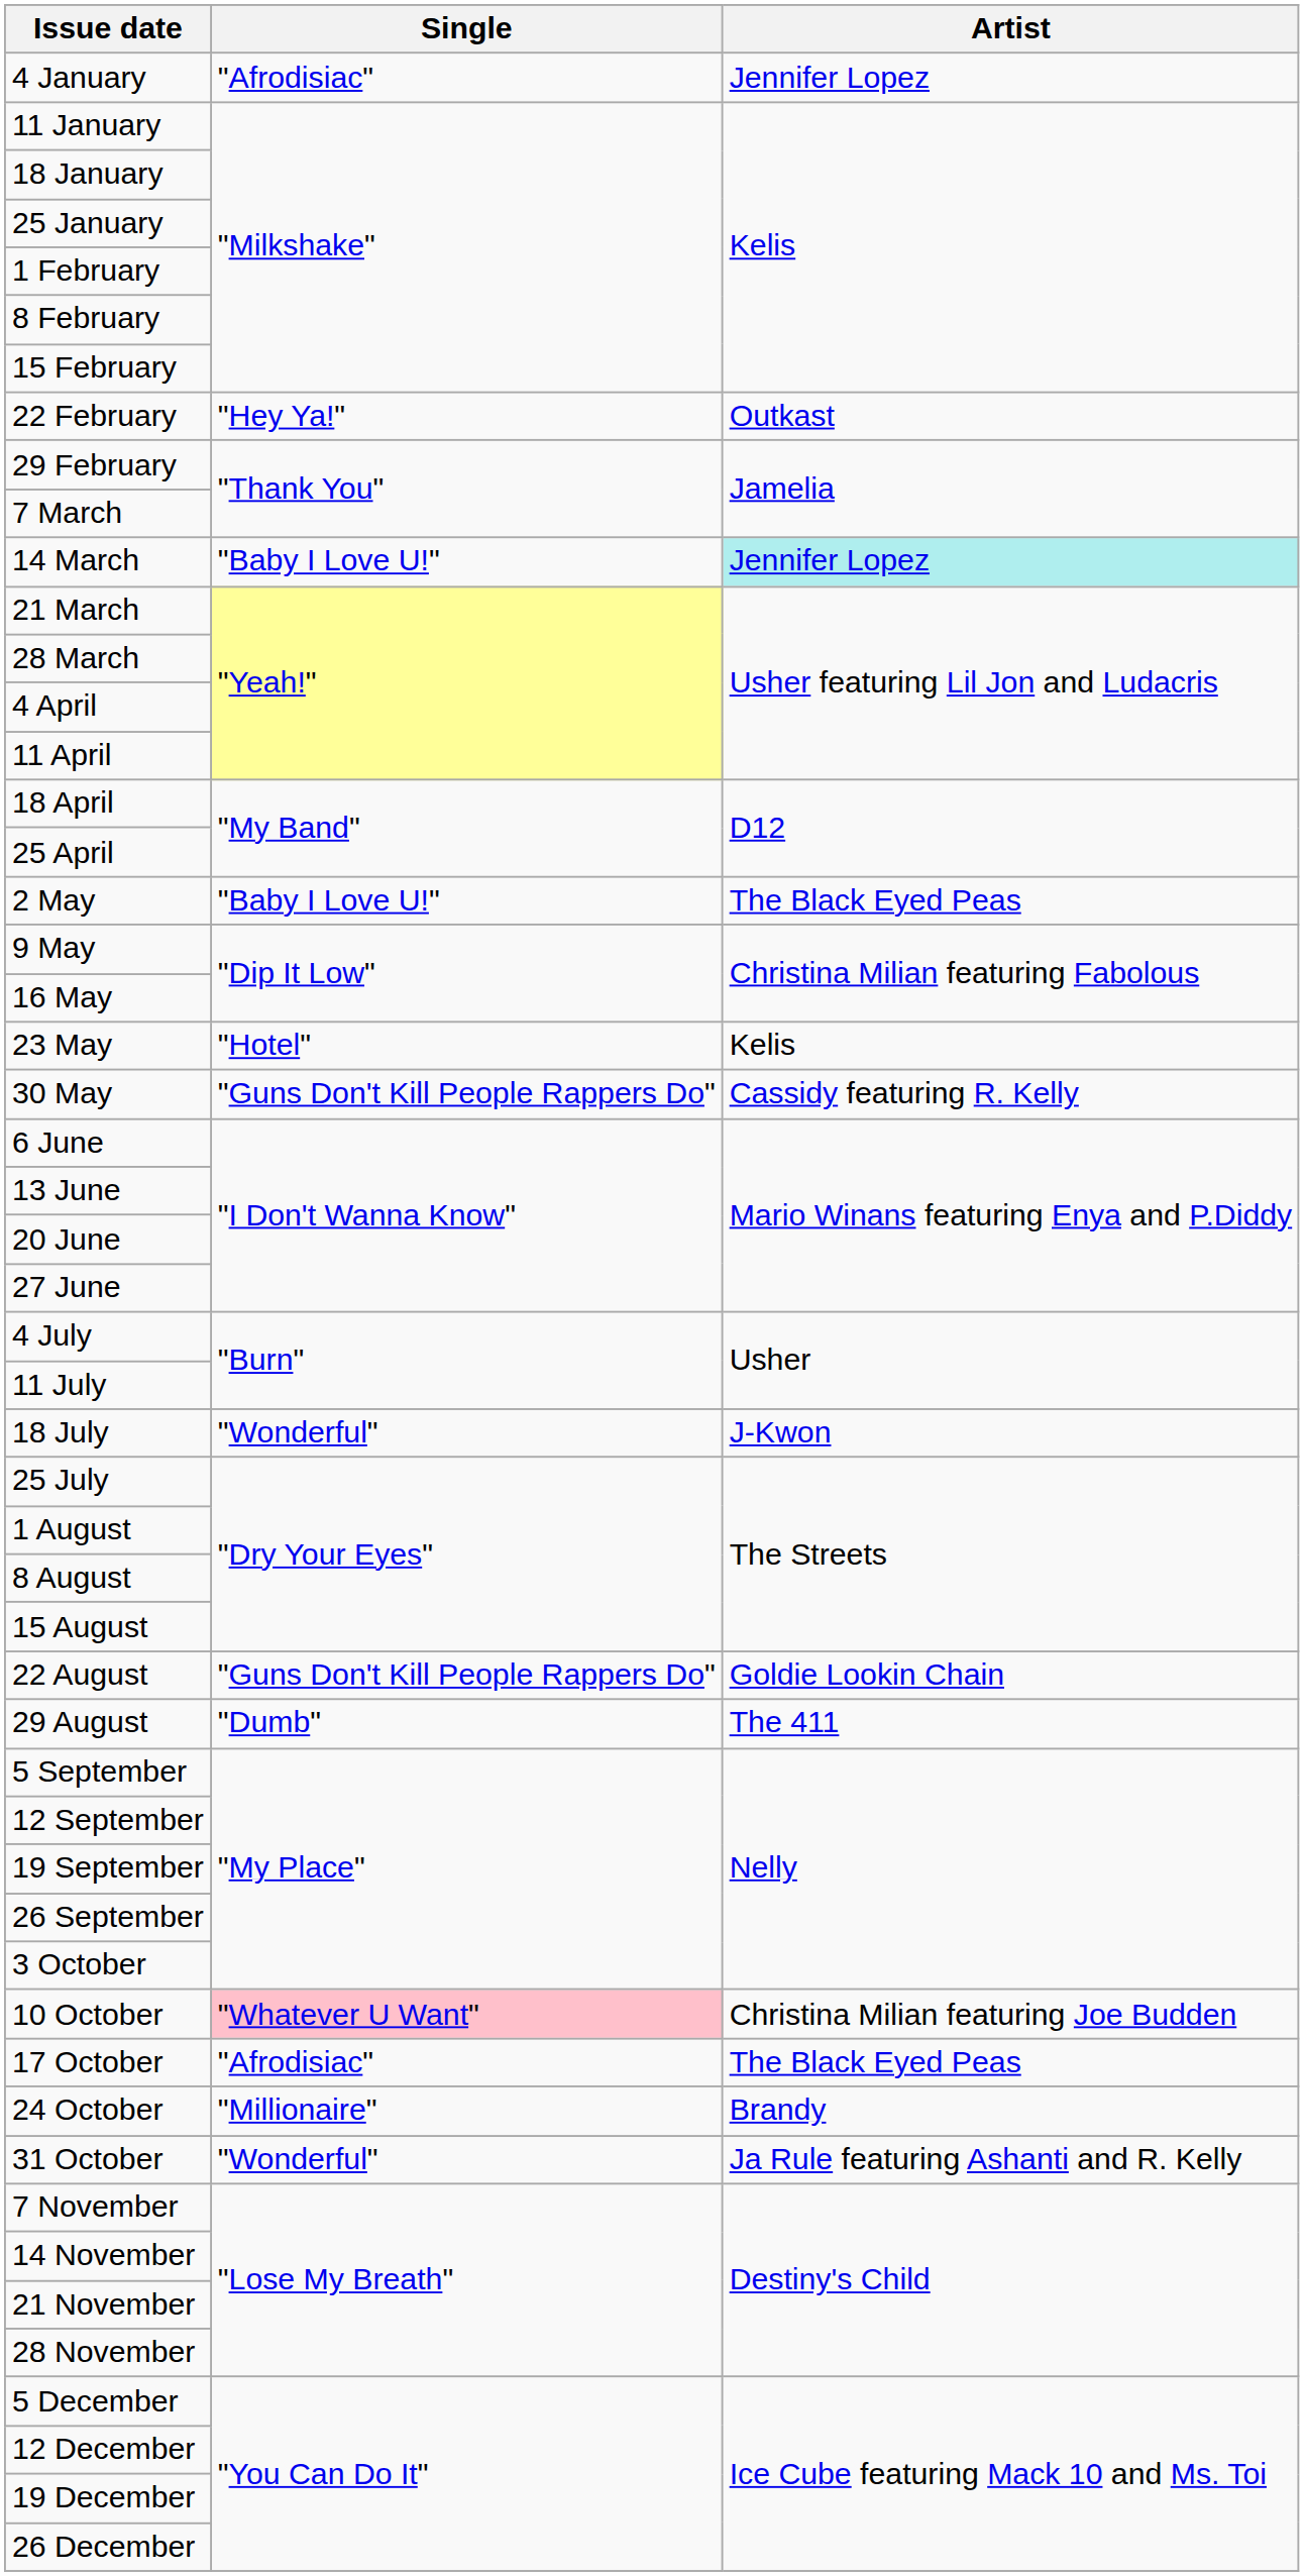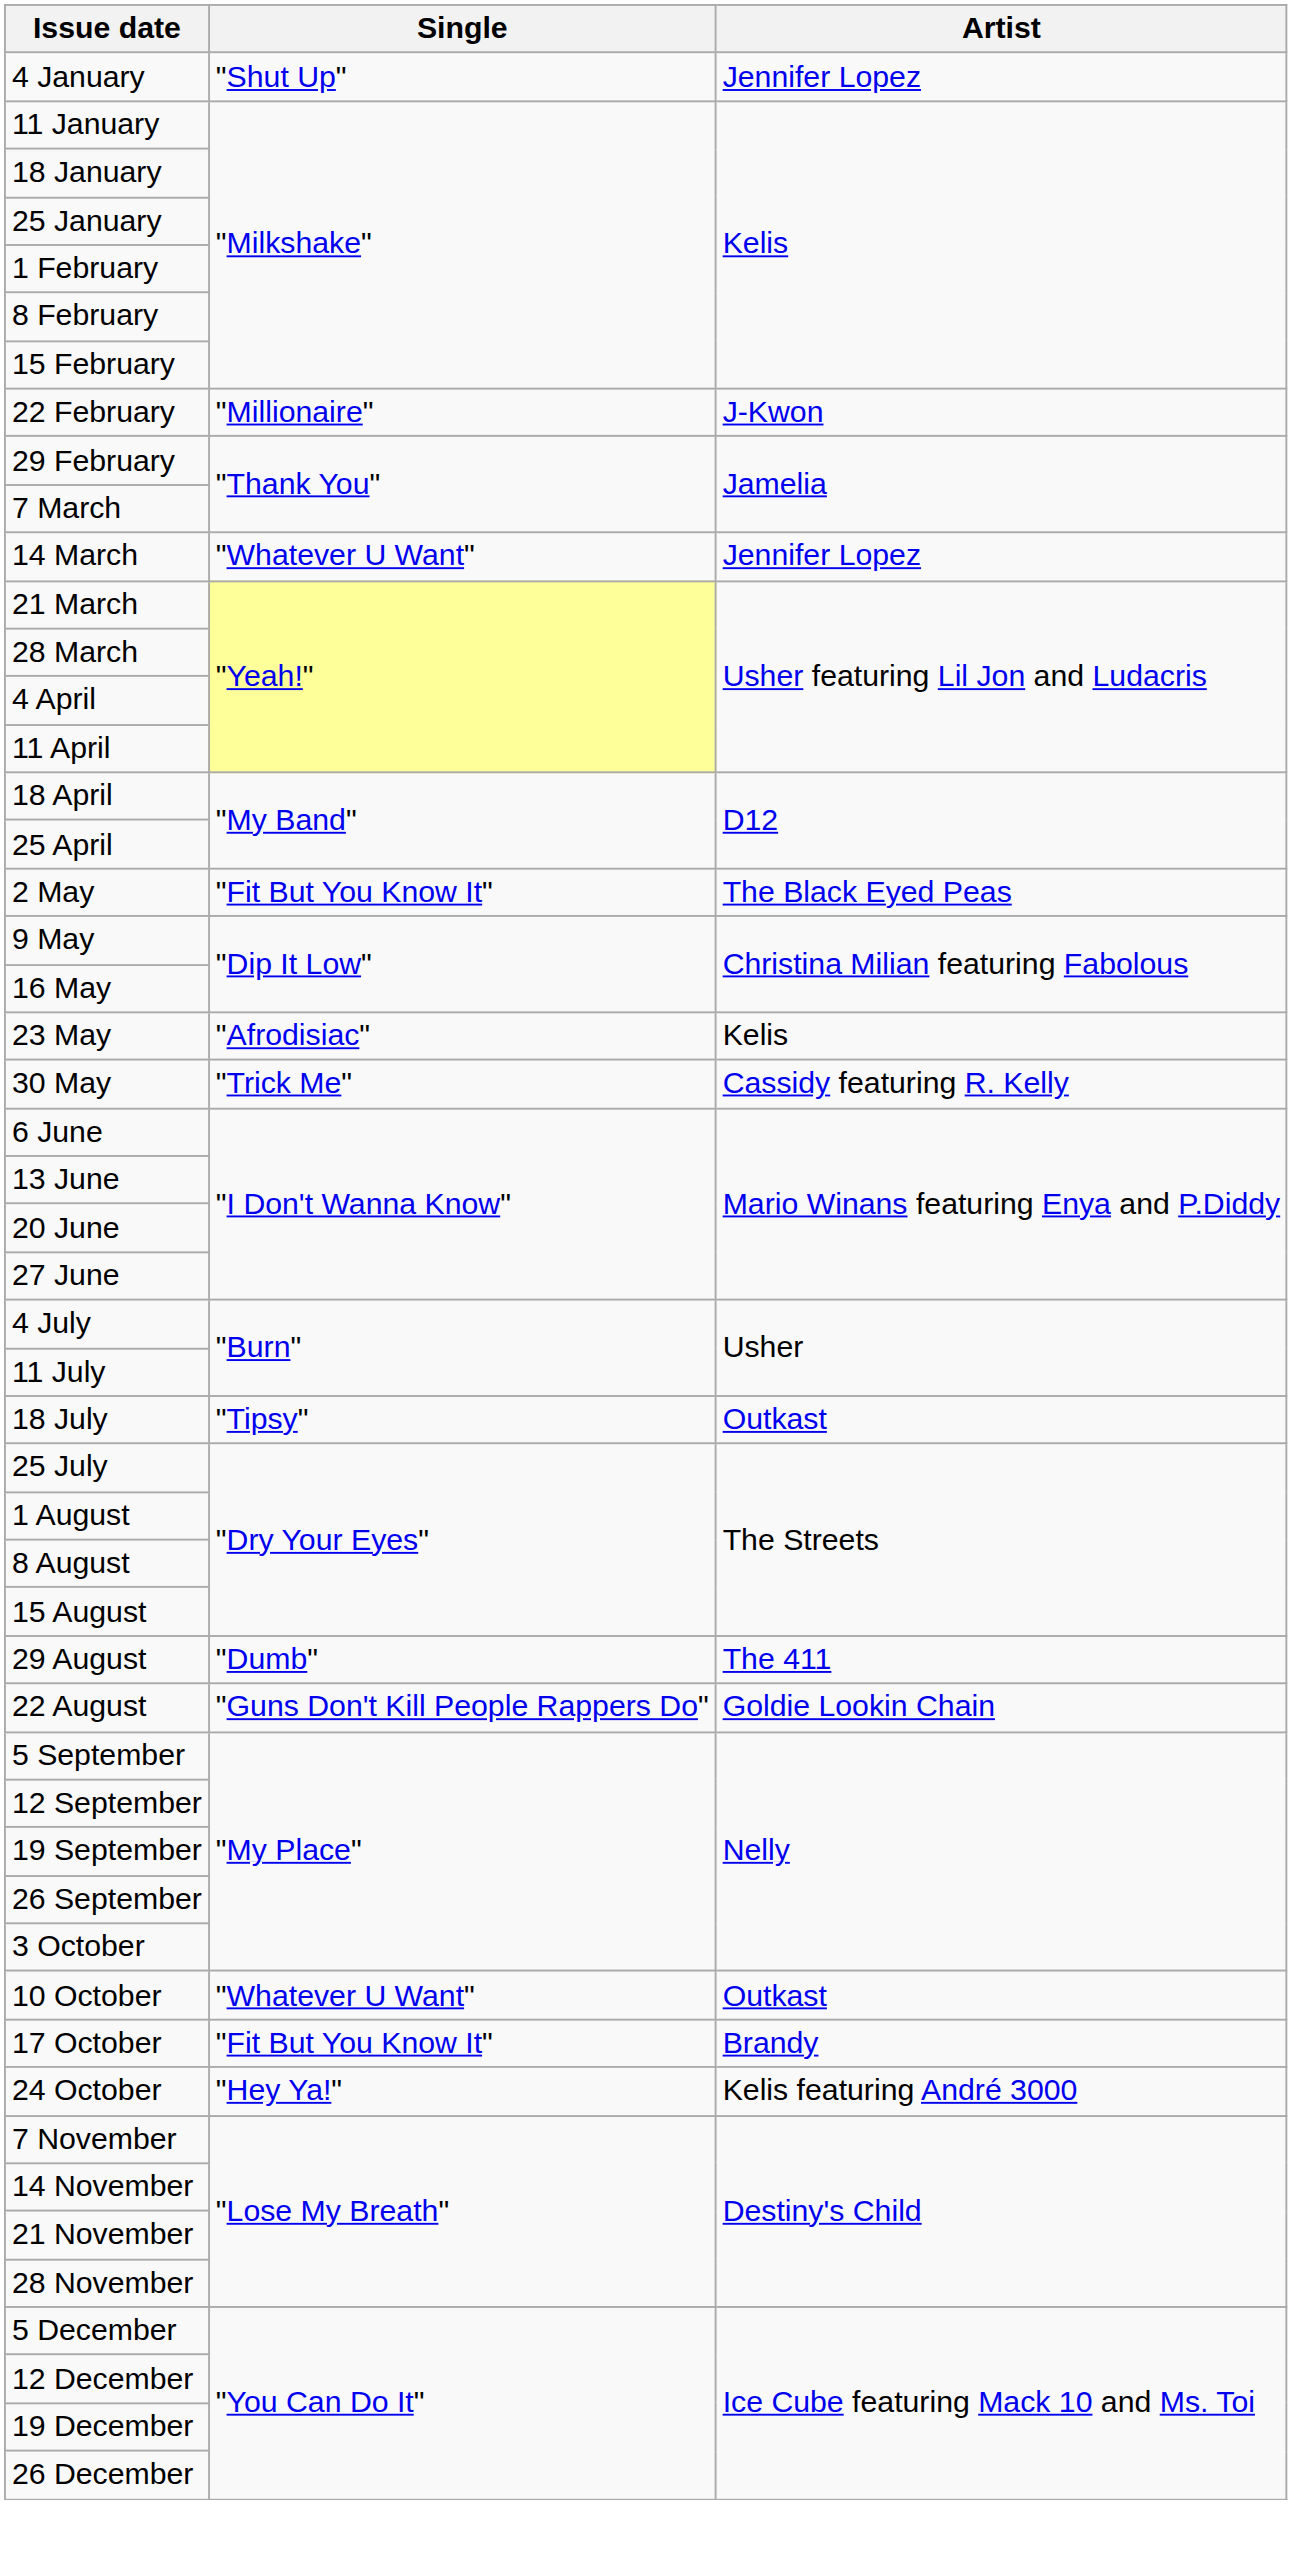 <table class="wikitable plainrowheaders">
 <tr>
 <th scope=col>Issue date</th>
 <th scope=col>Single</th>
 <th scope=col>Artist</th>
 </tr>
 <tr>
 <td>4 January</td>
-<td>"<a href='#'>Afrodisiac</a>"</td>
+<td>"<a href='#'>Shut Up</a>"</td>
 <td><a href='#'>Jennifer Lopez</a></td>
 </tr>
 <tr>
 <td>11 January</td>
 <td rowspan="6">"<a href='#'>Milkshake</a>"</td>
 <td rowspan="6"><a href='#'>Kelis</a></td>
 </tr>
 <tr>
 <td>18 January</td>
 </tr>
 <tr>
 <td>25 January</td>
 </tr>
 <tr>
 <td>1 February</td>
 </tr>
 <tr>
 <td>8 February</td>
 </tr>
 <tr>
 <td>15 February</td>
 </tr>
 <tr>
 <td>22 February</td>
-<td>"<a href='#'>Hey Ya!</a>"</td>
-<td><a href='#'>Outkast</a></td>
+<td>"<a href='#'>Millionaire</a>"</td>
+<td><a href='#'>J-Kwon</a></td>
 </tr>
 <tr>
 <td>29 February</td>
 <td rowspan="2">"<a href='#'>Thank You</a>"</td>
 <td rowspan="2"><a href='#'>Jamelia</a></td>
 </tr>
 <tr>
 <td>7 March</td>
 </tr>
 <tr>
 <td>14 March</td>
-<td>"<a href='#'>Baby I Love U!</a>"</td>
-<td style="background: paleturquoise;"><a href='#'>Jennifer Lopez</a></td>
+<td>"<a href='#'>Whatever U Want</a>"</td>
+<td><a href='#'>Jennifer Lopez</a></td>
 </tr>
 <tr>
 <td>21 March</td>
 <td rowspan="4" bgcolor=#FFFF99>"<a href='#'>Yeah!</a>" </td>
 <td rowspan="4"><a href='#'>Usher</a> featuring <a href='#'>Lil Jon</a> and <a href='#'>Ludacris</a></td>
 </tr>
 <tr>
 <td>28 March</td>
 </tr>
 <tr>
 <td>4 April</td>
 </tr>
 <tr>
 <td>11 April</td>
 </tr>
 <tr>
 <td>18 April</td>
 <td rowspan="2">"<a href='#'>My Band</a>"</td>
 <td rowspan="2"><a href='#'>D12</a></td>
 </tr>
 <tr>
 <td>25 April</td>
 </tr>
 <tr>
 <td>2 May</td>
-<td>"<a href='#'>Baby I Love U!</a>"</td>
+<td>"<a href='#'>Fit But You Know It</a>"</td>
 <td><a href='#'>The Black Eyed Peas</a></td>
 </tr>
 <tr>
 <td>9 May</td>
 <td rowspan="2">"<a href='#'>Dip It Low</a>"</td>
 <td rowspan="2"><a href='#'>Christina Milian</a> featuring <a href='#'>Fabolous</a></td>
 </tr>
 <tr>
 <td>16 May</td>
 </tr>
 <tr>
 <td>23 May</td>
-<td>"<a href='#'>Hotel</a>"</td>
+<td>"<a href='#'>Afrodisiac</a>"</td>
 <td>Kelis</td>
 </tr>
 <tr>
 <td>30 May</td>
-<td>"<a href='#'>Guns Don't Kill People Rappers Do</a>"</td>
+<td>"<a href='#'>Trick Me</a>"</td>
 <td><a href='#'>Cassidy</a> featuring <a href='#'>R. Kelly</a></td>
 </tr>
 <tr>
 <td>6 June</td>
 <td rowspan="4">"<a href='#'>I Don't Wanna Know</a>"</td>
 <td rowspan="4"><a href='#'>Mario Winans</a> featuring <a href='#'>Enya</a> and <a href='#'>P.Diddy</a></td>
 </tr>
 <tr>
 <td>13 June</td>
 </tr>
 <tr>
 <td>20 June</td>
 </tr>
 <tr>
 <td>27 June</td>
 </tr>
 <tr>
 <td>4 July</td>
 <td rowspan="2">"<a href='#'>Burn</a>"</td>
 <td rowspan="2">Usher</td>
 </tr>
 <tr>
 <td>11 July</td>
 </tr>
 <tr>
 <td>18 July</td>
-<td>"<a href='#'>Wonderful</a>"</td>
-<td><a href='#'>J-Kwon</a></td>
+<td>"<a href='#'>Tipsy</a>"</td>
+<td><a href='#'>Outkast</a></td>
 </tr>
 <tr>
 <td>25 July</td>
 <td rowspan="4">"<a href='#'>Dry Your Eyes</a>"</td>
 <td rowspan="4">The Streets</td>
 </tr>
 <tr>
 <td>1 August</td>
 </tr>
 <tr>
 <td>8 August</td>
 </tr>
 <tr>
 <td>15 August</td>
 </tr>
 <tr>
+<td>29 August</td>
+<td>"<a href='#'>Dumb</a>"</td>
+<td><a href='#'>The 411</a></td>
+</tr>
+<tr>
 <td>22 August</td>
 <td>"<a href='#'>Guns Don't Kill People Rappers Do</a>"</td>
 <td><a href='#'>Goldie Lookin Chain</a></td>
-</tr>
-<tr>
-<td>29 August</td>
-<td>"<a href='#'>Dumb</a>"</td>
-<td><a href='#'>The 411</a></td>
 </tr>
 <tr>
 <td>5 September</td>
 <td rowspan="5">"<a href='#'>My Place</a>"</td>
 <td Rowspan="5"><a href='#'>Nelly</a></td>
 </tr>
 <tr>
 <td>12 September</td>
 </tr>
 <tr>
 <td>19 September</td>
 </tr>
 <tr>
 <td>26 September</td>
 </tr>
 <tr>
 <td>3 October</td>
 </tr>
 <tr>
 <td>10 October</td>
-<td style="background: pink;">"<a href='#'>Whatever U Want</a>"</td>
-<td>Christina Milian featuring <a href='#'>Joe Budden</a></td>
+<td>"<a href='#'>Whatever U Want</a>"</td>
+<td><a href='#'>Outkast</a></td>
 </tr>
 <tr>
 <td>17 October</td>
-<td>"<a href='#'>Afrodisiac</a>"</td>
-<td><a href='#'>The Black Eyed Peas</a></td>
+<td>"<a href='#'>Fit But You Know It</a>"</td>
+<td><a href='#'>Brandy</a></td>
 </tr>
 <tr>
 <td>24 October</td>
-<td>"<a href='#'>Millionaire</a>"</td>
-<td><a href='#'>Brandy</a></td>
-</tr>
-<tr>
-<td>31 October</td>
-<td>"<a href='#'>Wonderful</a>"</td>
-<td><a href='#'>Ja Rule</a> featuring <a href='#'>Ashanti</a> and R. Kelly</td>
+<td>"<a href='#'>Hey Ya!</a>"</td>
+<td>Kelis featuring <a href='#'>André 3000</a></td>
 </tr>
 <tr>
 <td>7 November</td>
 <td rowspan="4">"<a href='#'>Lose My Breath</a>"</td>
 <td rowspan="4"><a href='#'>Destiny's Child</a></td>
 </tr>
 <tr>
 <td>14 November</td>
 </tr>
 <tr>
 <td>21 November</td>
 </tr>
 <tr>
 <td>28 November</td>
 </tr>
 <tr>
 <td>5 December</td>
 <td rowspan="4">"<a href='#'>You Can Do It</a>"</td>
 <td rowspan="4"><a href='#'>Ice Cube</a> featuring <a href='#'>Mack 10</a> and <a href='#'>Ms. Toi</a></td>
 </tr>
 <tr>
 <td>12 December</td>
 </tr>
 <tr>
 <td>19 December</td>
 </tr>
 <tr>
 <td>26 December</td>
 </tr>
 </table>
